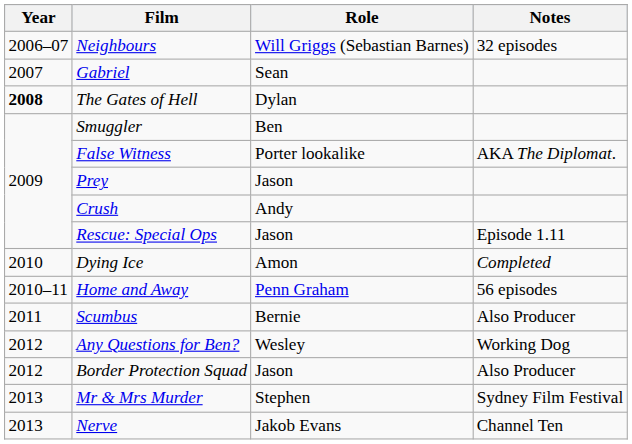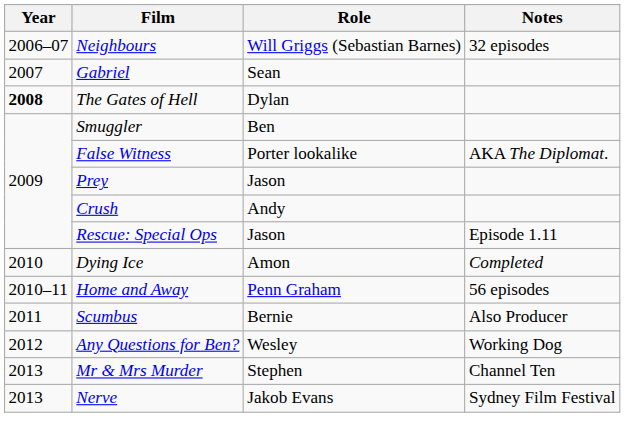 <table class="wikitable">
 <tr style="background:#B0C4DE;">
 <th>Year</th>
 <th>Film</th>
 <th>Role</th>
 <th>Notes</th>
 </tr>
 <tr>
 <td>2006–07</td>
 <td><em><a href='#'>Neighbours</a></em></td>
 <td><a href='#'>Will Griggs</a> (Sebastian Barnes)</td>
 <td>32 episodes</td>
 </tr>
 <tr>
 <td>2007</td>
 <td><em><a href='#'>Gabriel</a></em></td>
 <td>Sean</td>
 <td></td>
 </tr>
 <tr>
 <td><strong>2008</strong></td>
 <td><em>The Gates of Hell</em></td>
 <td>Dylan</td>
 <td></td>
 </tr>
 <tr>
 <td rowspan=5>2009</td>
 <td><em>Smuggler</em></td>
 <td>Ben</td>
 <td></td>
 </tr>
 <tr>
 <td><em><a href='#'>False Witness</a></em></td>
 <td>Porter lookalike</td>
 <td>AKA <em>The Diplomat</em>.</td>
 </tr>
 <tr>
 <td><em><a href='#'>Prey</a></em></td>
 <td>Jason</td>
 <td></td>
 </tr>
 <tr>
 <td><em><a href='#'>Crush</a></em></td>
 <td>Andy</td>
 <td></td>
 </tr>
 <tr>
 <td><em><a href='#'>Rescue: Special Ops</a></em></td>
 <td>Jason</td>
 <td>Episode 1.11</td>
 </tr>
 <tr>
 <td>2010</td>
 <td><em>Dying Ice</em></td>
 <td>Amon</td>
 <td><em>Completed</em></td>
 </tr>
 <tr>
 <td>2010–11</td>
 <td><em><a href='#'>Home and Away</a></em></td>
 <td><a href='#'>Penn Graham</a></td>
 <td>56 episodes</td>
 </tr>
 <tr>
 <td>2011</td>
 <td><em><a href='#'>Scumbus</a></em></td>
 <td>Bernie</td>
 <td>Also Producer</td>
 </tr>
 <tr>
 <td>2012</td>
 <td><em><a href='#'>Any Questions for Ben?</a></em></td>
 <td>Wesley</td>
 <td>Working Dog</td>
 </tr>
 <tr>
-<td>2012</td>
-<td><em>Border Protection Squad</em></td>
-<td>Jason</td>
-<td>Also Producer</td>
-</tr>
-<tr>
 <td>2013</td>
 <td><em><a href='#'>Mr & Mrs Murder</a></em></td>
 <td>Stephen</td>
-<td>Sydney Film Festival</td>
+<td>Channel Ten</td>
 </tr>
 <tr>
 <td>2013</td>
 <td><em><a href='#'>Nerve</a></em></td>
 <td>Jakob Evans</td>
-<td>Channel Ten</td>
+<td>Sydney Film Festival</td>
 </tr>
 </table>
